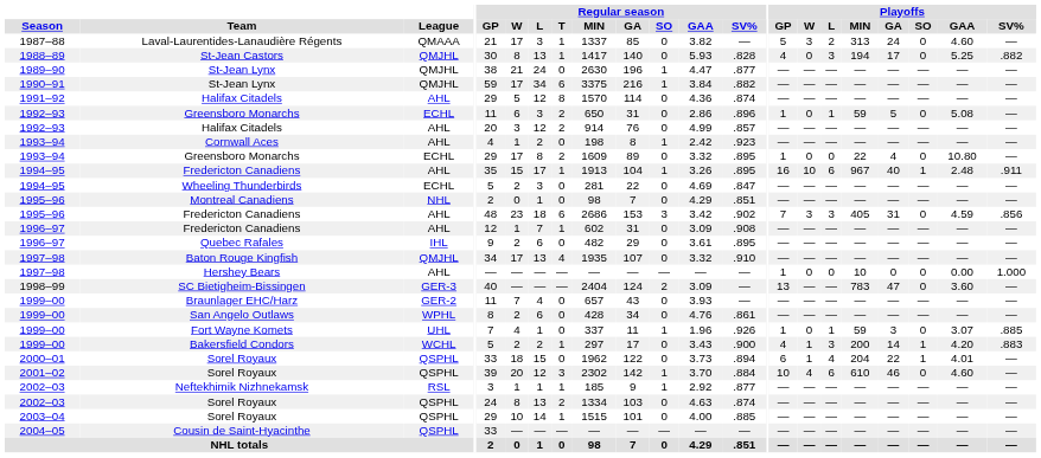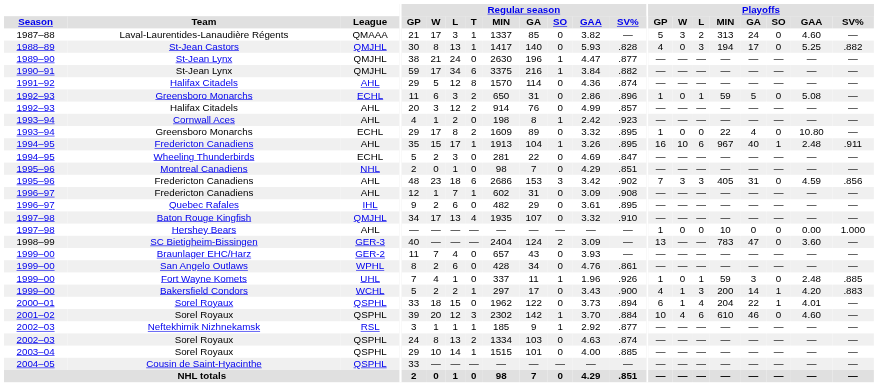 <table border="0" cellpadding="1" cellspacing="0" style="width:90%; text-align:center;">
 <tr bgcolor="#e0e0e0">
 <th colspan="3" bgcolor="#ffffff"></th>
 <th rowspan="99" bgcolor="#ffffff"></th>
 <th colspan="9" bgcolor="#e0e0e0"><a href='#'>Regular season</a></th>
 <th rowspan="99" bgcolor="#ffffff"></th>
 <th colspan="8" bgcolor="#e0e0e0"><a href='#'>Playoffs</a></th>
 </tr>
 <tr bgcolor="#e0e0e0">
 <th><a href='#'>Season</a></th>
 <th>Team</th>
 <th>League</th>
 <th>GP</th>
 <th>W</th>
 <th>L</th>
 <th>T</th>
 <th>MIN</th>
 <th>GA</th>
 <th><a href='#'>SO</a></th>
 <th><a href='#'>GAA</a></th>
 <th><a href='#'>SV%</a></th>
 <th>GP</th>
 <th>W</th>
 <th>L</th>
 <th>MIN</th>
 <th>GA</th>
 <th>SO</th>
 <th>GAA</th>
 <th>SV%</th>
 </tr>
 <tr>
 <td>1987–88</td>
 <td>Laval-Laurentides-Lanaudière Régents</td>
 <td>QMAAA</td>
 <td>21</td>
 <td>17</td>
 <td>3</td>
 <td>1</td>
 <td>1337</td>
 <td>85</td>
 <td>0</td>
 <td>3.82</td>
 <td>—</td>
 <td>5</td>
 <td>3</td>
 <td>2</td>
 <td>313</td>
 <td>24</td>
 <td>0</td>
 <td>4.60</td>
 <td>—</td>
 </tr>
 <tr bgcolor="#f0f0f0">
 <td><a href='#'>1988–89</a></td>
 <td><a href='#'>St-Jean Castors</a></td>
 <td><a href='#'>QMJHL</a></td>
 <td>30</td>
 <td>8</td>
 <td>13</td>
 <td>1</td>
 <td>1417</td>
 <td>140</td>
 <td>0</td>
 <td>5.93</td>
 <td>.828</td>
 <td>4</td>
 <td>0</td>
 <td>3</td>
 <td>194</td>
 <td>17</td>
 <td>0</td>
 <td>5.25</td>
 <td>.882</td>
 </tr>
 <tr>
 <td><a href='#'>1989–90</a></td>
 <td><a href='#'>St-Jean Lynx</a></td>
 <td>QMJHL</td>
 <td>38</td>
 <td>21</td>
 <td>24</td>
 <td>0</td>
 <td>2630</td>
 <td>196</td>
 <td>1</td>
 <td>4.47</td>
 <td>.877</td>
 <td>—</td>
 <td>—</td>
 <td>—</td>
 <td>—</td>
 <td>—</td>
 <td>—</td>
 <td>—</td>
 <td>—</td>
 </tr>
 <tr bgcolor="#f0f0f0">
 <td><a href='#'>1990–91</a></td>
 <td>St-Jean Lynx</td>
 <td>QMJHL</td>
 <td>59</td>
 <td>17</td>
 <td>34</td>
 <td>6</td>
 <td>3375</td>
 <td>216</td>
 <td>1</td>
 <td>3.84</td>
 <td>.882</td>
 <td>—</td>
 <td>—</td>
 <td>—</td>
 <td>—</td>
 <td>—</td>
 <td>—</td>
 <td>—</td>
 <td>—</td>
 </tr>
 <tr>
 <td><a href='#'>1991–92</a></td>
 <td><a href='#'>Halifax Citadels</a></td>
 <td><a href='#'>AHL</a></td>
 <td>29</td>
 <td>5</td>
 <td>12</td>
 <td>8</td>
 <td>1570</td>
 <td>114</td>
 <td>0</td>
 <td>4.36</td>
 <td>.874</td>
 <td>—</td>
 <td>—</td>
 <td>—</td>
 <td>—</td>
 <td>—</td>
 <td>—</td>
 <td>—</td>
 <td>—</td>
 </tr>
 <tr bgcolor="#f0f0f0">
 <td><a href='#'>1992–93</a></td>
 <td><a href='#'>Greensboro Monarchs</a></td>
 <td><a href='#'>ECHL</a></td>
 <td>11</td>
 <td>6</td>
 <td>3</td>
 <td>2</td>
 <td>650</td>
 <td>31</td>
 <td>0</td>
 <td>2.86</td>
 <td>.896</td>
 <td>1</td>
 <td>0</td>
 <td>1</td>
 <td>59</td>
 <td>5</td>
 <td>0</td>
 <td>5.08</td>
 <td>—</td>
 </tr>
 <tr>
 <td><a href='#'>1992–93</a></td>
 <td>Halifax Citadels</td>
 <td>AHL</td>
 <td>20</td>
 <td>3</td>
 <td>12</td>
 <td>2</td>
 <td>914</td>
 <td>76</td>
 <td>0</td>
 <td>4.99</td>
 <td>.857</td>
 <td>—</td>
 <td>—</td>
 <td>—</td>
 <td>—</td>
 <td>—</td>
 <td>—</td>
 <td>—</td>
 <td>—</td>
 </tr>
 <tr bgcolor="#f0f0f0">
 <td><a href='#'>1993–94</a></td>
 <td><a href='#'>Cornwall Aces</a></td>
 <td>AHL</td>
 <td>4</td>
 <td>1</td>
 <td>2</td>
 <td>0</td>
 <td>198</td>
 <td>8</td>
 <td>1</td>
 <td>2.42</td>
 <td>.923</td>
 <td>—</td>
 <td>—</td>
 <td>—</td>
 <td>—</td>
 <td>—</td>
 <td>—</td>
 <td>—</td>
 <td>—</td>
 </tr>
 <tr>
 <td><a href='#'>1993–94</a></td>
 <td>Greensboro Monarchs</td>
 <td>ECHL</td>
 <td>29</td>
 <td>17</td>
 <td>8</td>
 <td>2</td>
 <td>1609</td>
 <td>89</td>
 <td>0</td>
 <td>3.32</td>
 <td>.895</td>
 <td>1</td>
 <td>0</td>
 <td>0</td>
 <td>22</td>
 <td>4</td>
 <td>0</td>
 <td>10.80</td>
 <td>—</td>
 </tr>
 <tr bgcolor="#f0f0f0">
 <td><a href='#'>1994–95</a></td>
 <td><a href='#'>Fredericton Canadiens</a></td>
 <td>AHL</td>
 <td>35</td>
 <td>15</td>
 <td>17</td>
 <td>1</td>
 <td>1913</td>
 <td>104</td>
 <td>1</td>
 <td>3.26</td>
 <td>.895</td>
 <td>16</td>
 <td>10</td>
 <td>6</td>
 <td>967</td>
 <td>40</td>
 <td>1</td>
 <td>2.48</td>
 <td>.911</td>
 </tr>
 <tr>
 <td><a href='#'>1994–95</a></td>
 <td><a href='#'>Wheeling Thunderbirds</a></td>
 <td>ECHL</td>
 <td>5</td>
 <td>2</td>
 <td>3</td>
 <td>0</td>
 <td>281</td>
 <td>22</td>
 <td>0</td>
 <td>4.69</td>
 <td>.847</td>
 <td>—</td>
 <td>—</td>
 <td>—</td>
 <td>—</td>
 <td>—</td>
 <td>—</td>
 <td>—</td>
 <td>—</td>
 </tr>
 <tr bgcolor="#f0f0f0">
 <td><a href='#'>1995–96</a></td>
 <td><a href='#'>Montreal Canadiens</a></td>
 <td><a href='#'>NHL</a></td>
 <td>2</td>
 <td>0</td>
 <td>1</td>
 <td>0</td>
 <td>98</td>
 <td>7</td>
 <td>0</td>
 <td>4.29</td>
 <td>.851</td>
 <td>—</td>
 <td>—</td>
 <td>—</td>
 <td>—</td>
 <td>—</td>
 <td>—</td>
 <td>—</td>
 <td>—</td>
 </tr>
 <tr>
 <td><a href='#'>1995–96</a></td>
 <td>Fredericton Canadiens</td>
 <td>AHL</td>
 <td>48</td>
 <td>23</td>
 <td>18</td>
 <td>6</td>
 <td>2686</td>
 <td>153</td>
 <td>3</td>
 <td>3.42</td>
 <td>.902</td>
 <td>7</td>
 <td>3</td>
 <td>3</td>
 <td>405</td>
 <td>31</td>
 <td>0</td>
 <td>4.59</td>
 <td>.856</td>
 </tr>
 <tr bgcolor="#f0f0f0">
 <td><a href='#'>1996–97</a></td>
 <td>Fredericton Canadiens</td>
 <td>AHL</td>
 <td>12</td>
 <td>1</td>
 <td>7</td>
 <td>1</td>
 <td>602</td>
 <td>31</td>
 <td>0</td>
 <td>3.09</td>
 <td>.908</td>
 <td>—</td>
 <td>—</td>
 <td>—</td>
 <td>—</td>
 <td>—</td>
 <td>—</td>
 <td>—</td>
 <td>—</td>
 </tr>
 <tr>
 <td><a href='#'>1996–97</a></td>
 <td><a href='#'>Quebec Rafales</a></td>
 <td><a href='#'>IHL</a></td>
 <td>9</td>
 <td>2</td>
 <td>6</td>
 <td>0</td>
 <td>482</td>
 <td>29</td>
 <td>0</td>
 <td>3.61</td>
 <td>.895</td>
 <td>—</td>
 <td>—</td>
 <td>—</td>
 <td>—</td>
 <td>—</td>
 <td>—</td>
 <td>—</td>
 <td>—</td>
 </tr>
 <tr bgcolor="#f0f0f0">
 <td><a href='#'>1997–98</a></td>
 <td><a href='#'>Baton Rouge Kingfish</a></td>
 <td><a href='#'>QMJHL</a></td>
 <td>34</td>
 <td>17</td>
 <td>13</td>
 <td>4</td>
 <td>1935</td>
 <td>107</td>
 <td>0</td>
 <td>3.32</td>
 <td>.910</td>
 <td>—</td>
 <td>—</td>
 <td>—</td>
 <td>—</td>
 <td>—</td>
 <td>—</td>
 <td>—</td>
 <td>—</td>
 </tr>
 <tr>
 <td><a href='#'>1997–98</a></td>
 <td><a href='#'>Hershey Bears</a></td>
 <td>AHL</td>
 <td>—</td>
 <td>—</td>
 <td>—</td>
 <td>—</td>
 <td>—</td>
 <td>—</td>
 <td>—</td>
 <td>—</td>
 <td>—</td>
 <td>1</td>
 <td>0</td>
 <td>0</td>
 <td>10</td>
 <td>0</td>
 <td>0</td>
 <td>0.00</td>
 <td>1.000</td>
 </tr>
 <tr bgcolor="#f0f0f0">
 <td>1998–99</td>
 <td><a href='#'>SC Bietigheim-Bissingen</a></td>
 <td><a href='#'>GER-3</a></td>
 <td>40</td>
 <td>—</td>
 <td>—</td>
 <td>—</td>
 <td>2404</td>
 <td>124</td>
 <td>2</td>
 <td>3.09</td>
 <td>—</td>
 <td>13</td>
 <td>—</td>
 <td>—</td>
 <td>783</td>
 <td>47</td>
 <td>0</td>
 <td>3.60</td>
 <td>—</td>
 </tr>
 <tr>
 <td><a href='#'>1999–00</a></td>
 <td><a href='#'>Braunlager EHC/Harz</a></td>
 <td><a href='#'>GER-2</a></td>
 <td>11</td>
 <td>7</td>
 <td>4</td>
 <td>0</td>
 <td>657</td>
 <td>43</td>
 <td>0</td>
 <td>3.93</td>
 <td>—</td>
 <td>—</td>
 <td>—</td>
 <td>—</td>
 <td>—</td>
 <td>—</td>
 <td>—</td>
 <td>—</td>
 <td>—</td>
 </tr>
 <tr bgcolor="#f0f0f0">
 <td><a href='#'>1999–00</a></td>
 <td><a href='#'>San Angelo Outlaws</a></td>
 <td><a href='#'>WPHL</a></td>
 <td>8</td>
 <td>2</td>
 <td>6</td>
 <td>0</td>
 <td>428</td>
 <td>34</td>
 <td>0</td>
 <td>4.76</td>
 <td>.861</td>
 <td>—</td>
 <td>—</td>
 <td>—</td>
 <td>—</td>
 <td>—</td>
 <td>—</td>
 <td>—</td>
 <td>—</td>
 </tr>
 <tr>
 <td><a href='#'>1999–00</a></td>
 <td><a href='#'>Fort Wayne Komets</a></td>
 <td><a href='#'>UHL</a></td>
 <td>7</td>
 <td>4</td>
 <td>1</td>
 <td>0</td>
 <td>337</td>
 <td>11</td>
 <td>1</td>
 <td>1.96</td>
 <td>.926</td>
 <td>1</td>
 <td>0</td>
 <td>1</td>
 <td>59</td>
 <td>3</td>
 <td>0</td>
-<td>3.07</td>
+<td>2.48</td>
 <td>.885</td>
 </tr>
 <tr bgcolor="#f0f0f0">
 <td><a href='#'>1999–00</a></td>
 <td><a href='#'>Bakersfield Condors</a></td>
 <td><a href='#'>WCHL</a></td>
 <td>5</td>
 <td>2</td>
 <td>2</td>
 <td>1</td>
 <td>297</td>
 <td>17</td>
 <td>0</td>
 <td>3.43</td>
 <td>.900</td>
 <td>4</td>
 <td>1</td>
 <td>3</td>
 <td>200</td>
 <td>14</td>
 <td>1</td>
 <td>4.20</td>
 <td>.883</td>
 </tr>
 <tr>
 <td><a href='#'>2000–01</a></td>
 <td><a href='#'>Sorel Royaux</a></td>
 <td><a href='#'>QSPHL</a></td>
 <td>33</td>
 <td>18</td>
 <td>15</td>
 <td>0</td>
 <td>1962</td>
 <td>122</td>
 <td>0</td>
 <td>3.73</td>
 <td>.894</td>
 <td>6</td>
 <td>1</td>
 <td>4</td>
 <td>204</td>
 <td>22</td>
 <td>1</td>
 <td>4.01</td>
 <td>—</td>
 </tr>
 <tr bgcolor="#f0f0f0">
 <td><a href='#'>2001–02</a></td>
 <td>Sorel Royaux</td>
 <td>QSPHL</td>
 <td>39</td>
 <td>20</td>
 <td>12</td>
 <td>3</td>
 <td>2302</td>
 <td>142</td>
 <td>1</td>
 <td>3.70</td>
 <td>.884</td>
 <td>10</td>
 <td>4</td>
 <td>6</td>
 <td>610</td>
 <td>46</td>
 <td>0</td>
 <td>4.60</td>
 <td>—</td>
 </tr>
 <tr>
 <td><a href='#'>2002–03</a></td>
 <td><a href='#'>Neftekhimik Nizhnekamsk</a></td>
 <td><a href='#'>RSL</a></td>
 <td>3</td>
 <td>1</td>
 <td>1</td>
 <td>1</td>
 <td>185</td>
 <td>9</td>
 <td>1</td>
 <td>2.92</td>
 <td>.877</td>
 <td>—</td>
 <td>—</td>
 <td>—</td>
 <td>—</td>
 <td>—</td>
 <td>—</td>
 <td>—</td>
 <td>—</td>
 </tr>
 <tr bgcolor="#f0f0f0">
 <td><a href='#'>2002–03</a></td>
 <td>Sorel Royaux</td>
 <td>QSPHL</td>
 <td>24</td>
 <td>8</td>
 <td>13</td>
 <td>2</td>
 <td>1334</td>
 <td>103</td>
 <td>0</td>
 <td>4.63</td>
 <td>.874</td>
 <td>—</td>
 <td>—</td>
 <td>—</td>
 <td>—</td>
 <td>—</td>
 <td>—</td>
 <td>—</td>
 <td>—</td>
 </tr>
 <tr>
 <td><a href='#'>2003–04</a></td>
 <td>Sorel Royaux</td>
 <td>QSPHL</td>
 <td>29</td>
 <td>10</td>
 <td>14</td>
 <td>1</td>
 <td>1515</td>
 <td>101</td>
 <td>0</td>
 <td>4.00</td>
 <td>.885</td>
 <td>—</td>
 <td>—</td>
 <td>—</td>
 <td>—</td>
 <td>—</td>
 <td>—</td>
 <td>—</td>
 <td>—</td>
 </tr>
 <tr bgcolor="#f0f0f0">
 <td><a href='#'>2004–05</a></td>
 <td><a href='#'>Cousin de Saint-Hyacinthe</a></td>
 <td><a href='#'>QSPHL</a></td>
 <td>33</td>
 <td>—</td>
 <td>—</td>
 <td>—</td>
 <td>—</td>
 <td>—</td>
 <td>—</td>
 <td>—</td>
 <td>—</td>
 <td>—</td>
 <td>—</td>
 <td>—</td>
 <td>—</td>
 <td>—</td>
 <td>—</td>
 <td>—</td>
 <td>—</td>
 </tr>
 <tr bgcolor="#e0e0e0">
 <th colspan=3>NHL totals</th>
 <th>2</th>
 <th>0</th>
 <th>1</th>
 <th>0</th>
 <th>98</th>
 <th>7</th>
 <th>0</th>
 <th>4.29</th>
 <th>.851</th>
 <th>—</th>
 <th>—</th>
 <th>—</th>
 <th>—</th>
 <th>—</th>
 <th>—</th>
 <th>—</th>
 <th>—</th>
 </tr>
 </table>
